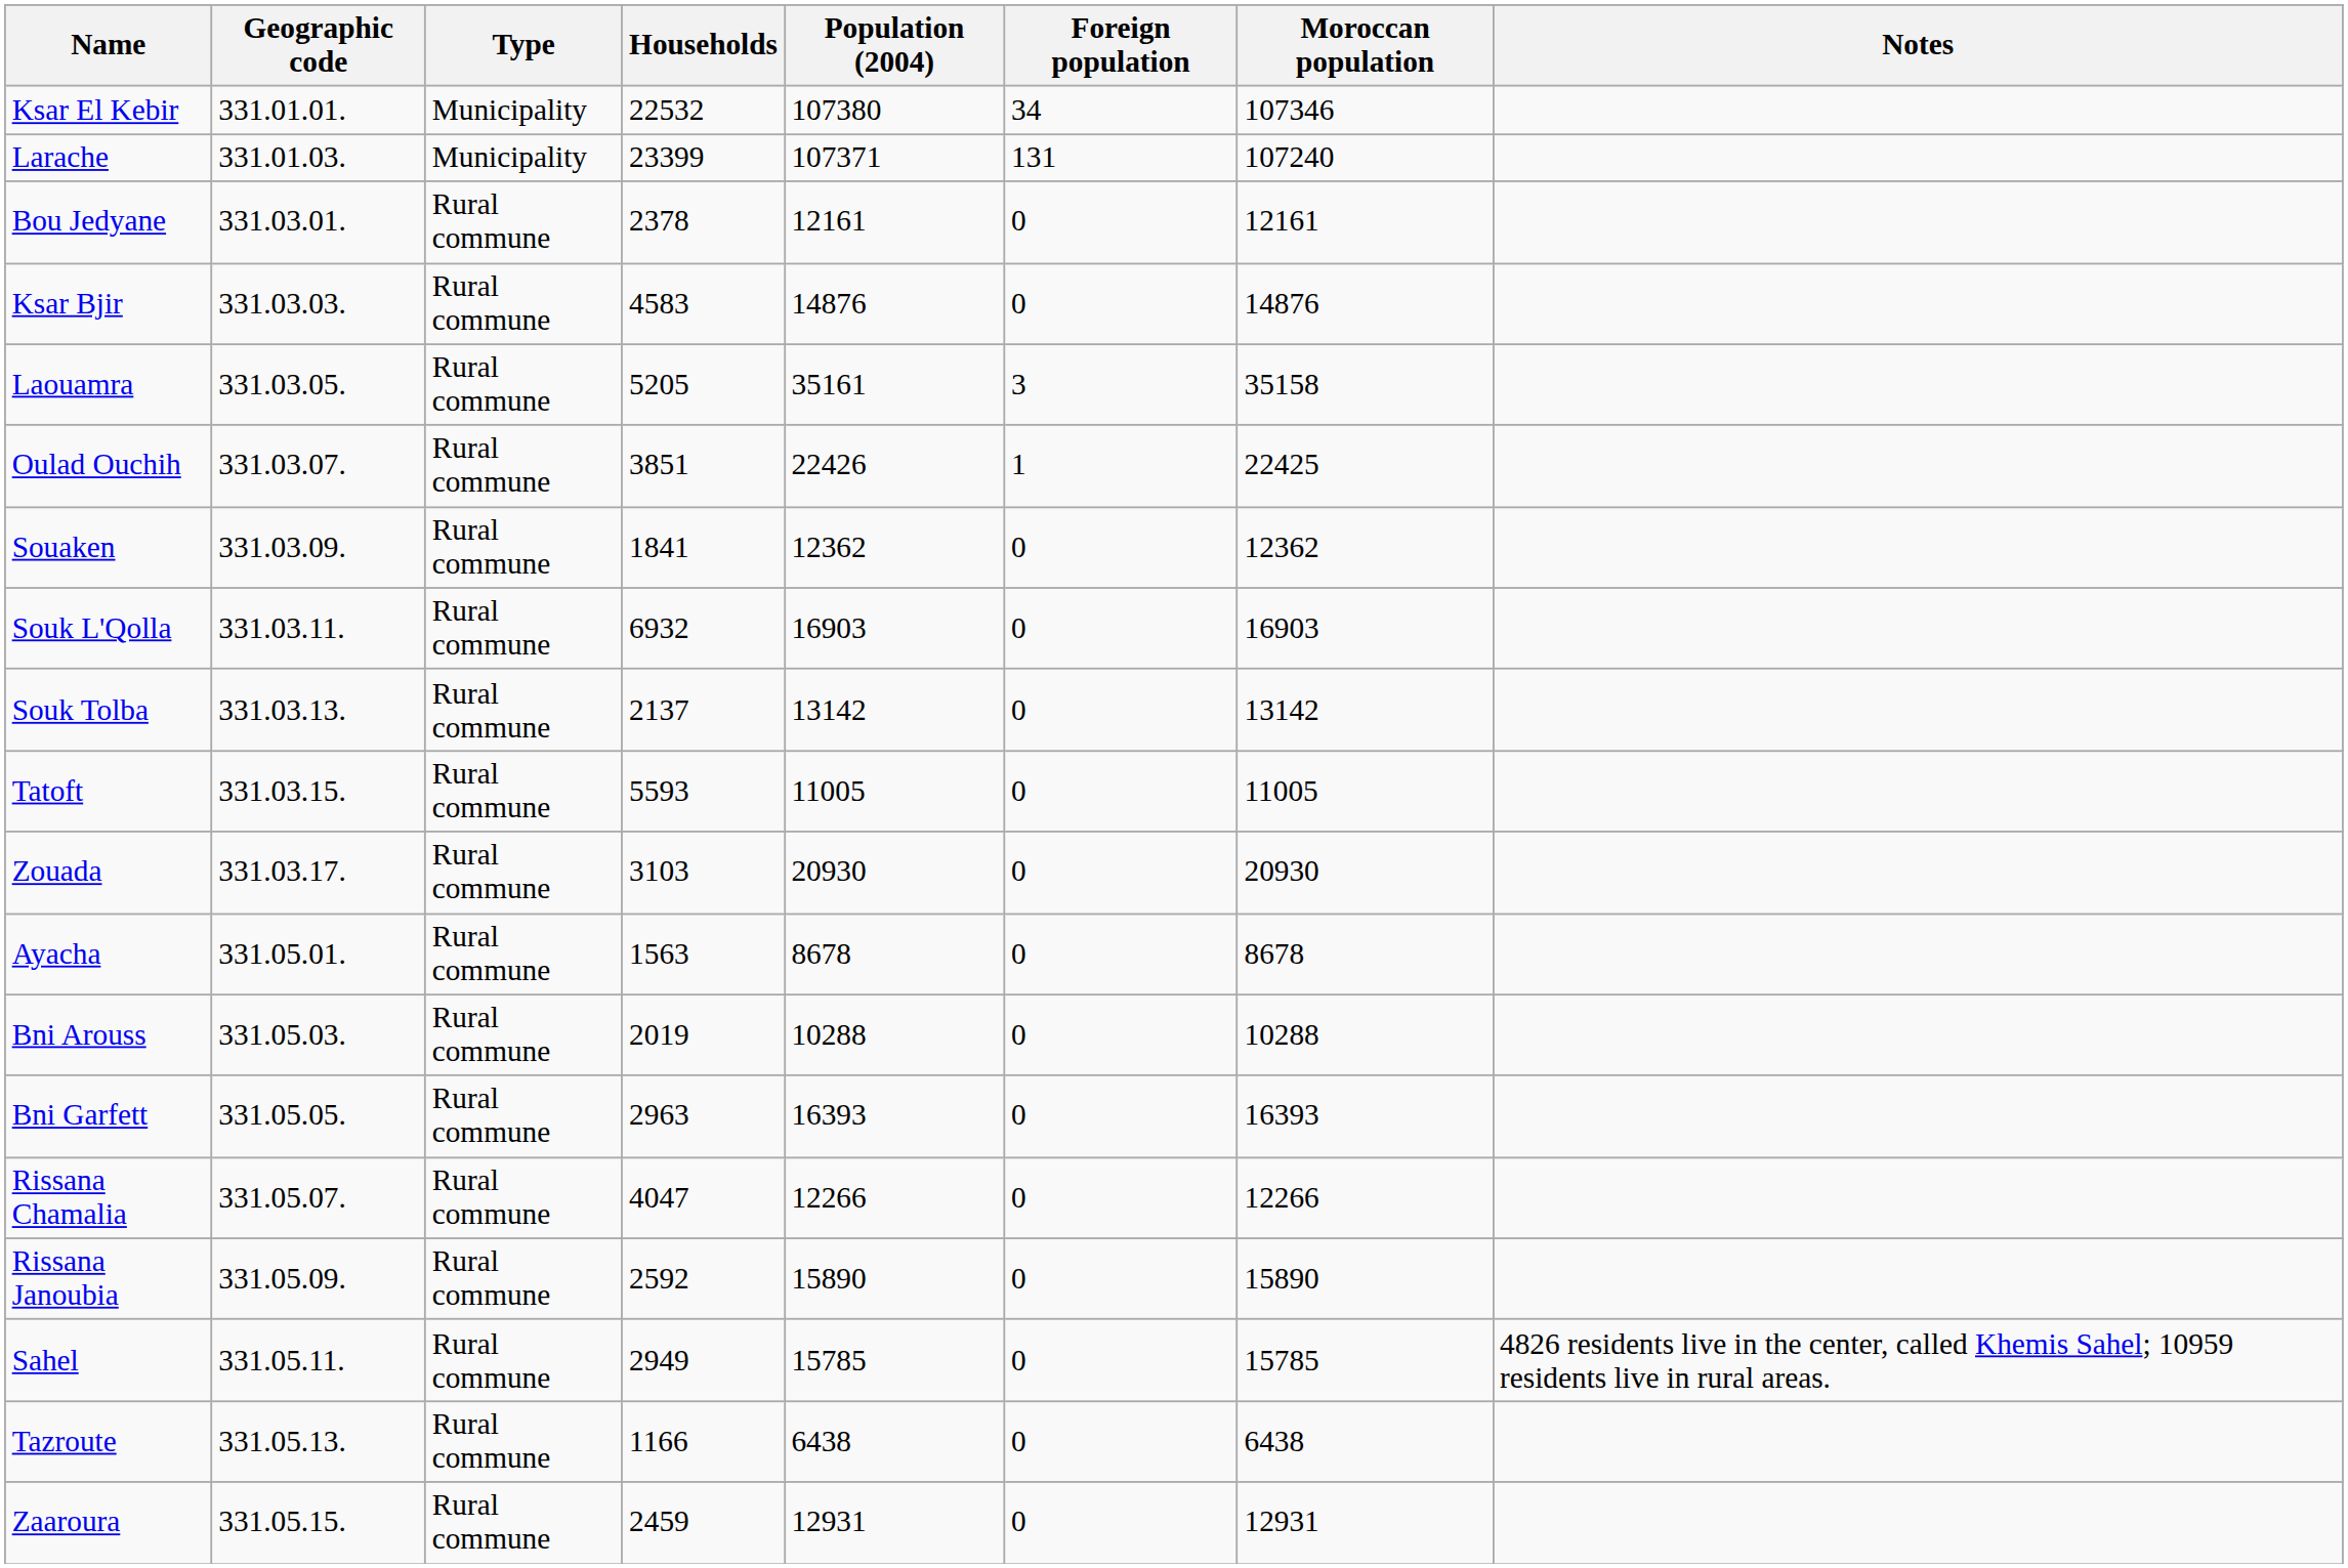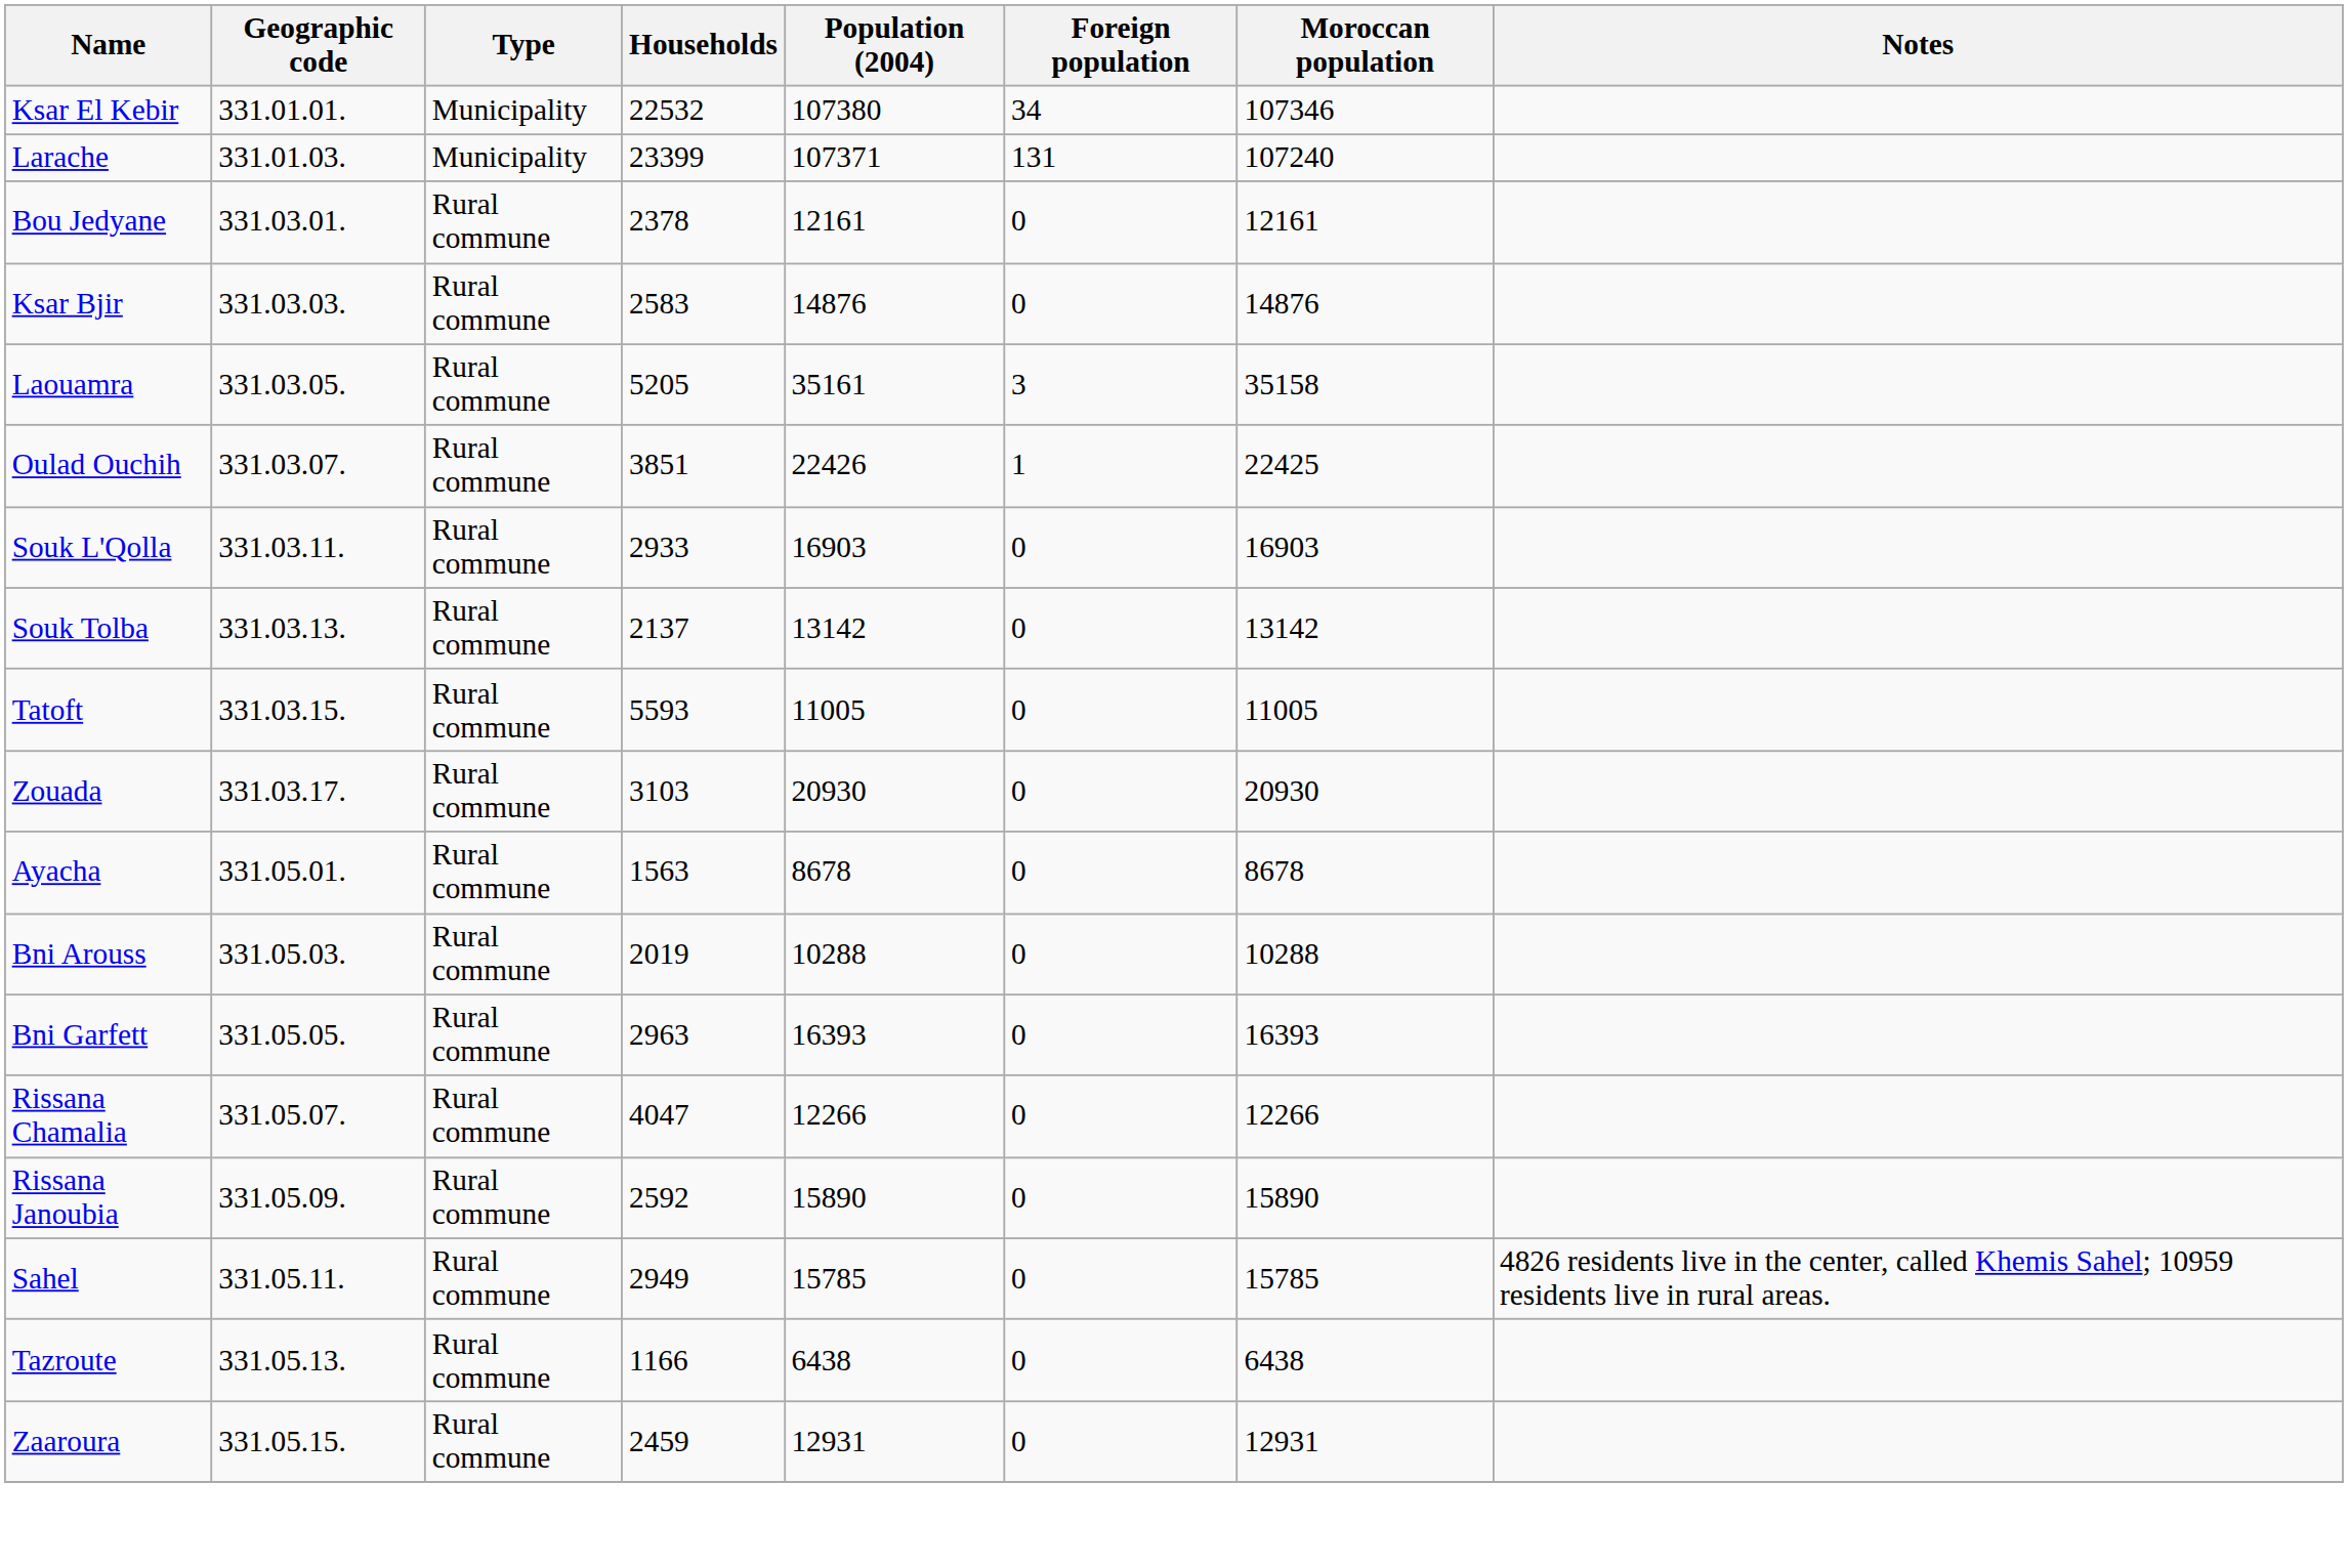 <table class="wikitable sortable">
 <tr>
 <th>Name</th>
 <th>Geographic code</th>
 <th>Type</th>
 <th>Households</th>
 <th>Population (2004)</th>
 <th>Foreign population</th>
 <th>Moroccan population</th>
 <th>Notes</th>
 </tr>
 <tr>
 <td><a href='#'>Ksar El Kebir</a></td>
 <td>331.01.01.</td>
 <td>Municipality</td>
 <td>22532</td>
 <td>107380</td>
 <td>34</td>
 <td>107346</td>
 <td></td>
 </tr>
 <tr>
 <td><a href='#'>Larache</a></td>
 <td>331.01.03.</td>
 <td>Municipality</td>
 <td>23399</td>
 <td>107371</td>
 <td>131</td>
 <td>107240</td>
 <td></td>
 </tr>
 <tr>
 <td><a href='#'>Bou Jedyane</a></td>
 <td>331.03.01.</td>
 <td>Rural commune</td>
 <td>2378</td>
 <td>12161</td>
 <td>0</td>
 <td>12161</td>
 <td></td>
 </tr>
 <tr>
 <td><a href='#'>Ksar Bjir</a></td>
 <td>331.03.03.</td>
 <td>Rural commune</td>
-<td>4583</td>
+<td>2583</td>
 <td>14876</td>
 <td>0</td>
 <td>14876</td>
 <td></td>
 </tr>
 <tr>
 <td><a href='#'>Laouamra</a></td>
 <td>331.03.05.</td>
 <td>Rural commune</td>
 <td>5205</td>
 <td>35161</td>
 <td>3</td>
 <td>35158</td>
 <td></td>
 </tr>
 <tr>
 <td><a href='#'>Oulad Ouchih</a></td>
 <td>331.03.07.</td>
 <td>Rural commune</td>
 <td>3851</td>
 <td>22426</td>
 <td>1</td>
 <td>22425</td>
 <td></td>
 </tr>
 <tr>
-<td><a href='#'>Souaken</a></td>
-<td>331.03.09.</td>
-<td>Rural commune</td>
-<td>1841</td>
-<td>12362</td>
-<td>0</td>
-<td>12362</td>
-<td></td>
-</tr>
-<tr>
 <td><a href='#'>Souk L'Qolla</a></td>
 <td>331.03.11.</td>
 <td>Rural commune</td>
-<td>6932</td>
+<td>2933</td>
 <td>16903</td>
 <td>0</td>
 <td>16903</td>
 <td></td>
 </tr>
 <tr>
 <td><a href='#'>Souk Tolba</a></td>
 <td>331.03.13.</td>
 <td>Rural commune</td>
 <td>2137</td>
 <td>13142</td>
 <td>0</td>
 <td>13142</td>
 <td></td>
 </tr>
 <tr>
 <td><a href='#'>Tatoft</a></td>
 <td>331.03.15.</td>
 <td>Rural commune</td>
 <td>5593</td>
 <td>11005</td>
 <td>0</td>
 <td>11005</td>
 <td></td>
 </tr>
 <tr>
 <td><a href='#'>Zouada</a></td>
 <td>331.03.17.</td>
 <td>Rural commune</td>
 <td>3103</td>
 <td>20930</td>
 <td>0</td>
 <td>20930</td>
 <td></td>
 </tr>
 <tr>
 <td><a href='#'>Ayacha</a></td>
 <td>331.05.01.</td>
 <td>Rural commune</td>
 <td>1563</td>
 <td>8678</td>
 <td>0</td>
 <td>8678</td>
 <td></td>
 </tr>
 <tr>
 <td><a href='#'>Bni Arouss</a></td>
 <td>331.05.03.</td>
 <td>Rural commune</td>
 <td>2019</td>
 <td>10288</td>
 <td>0</td>
 <td>10288</td>
 <td></td>
 </tr>
 <tr>
 <td><a href='#'>Bni Garfett</a></td>
 <td>331.05.05.</td>
 <td>Rural commune</td>
 <td>2963</td>
 <td>16393</td>
 <td>0</td>
 <td>16393</td>
 <td></td>
 </tr>
 <tr>
 <td><a href='#'>Rissana Chamalia</a></td>
 <td>331.05.07.</td>
 <td>Rural commune</td>
 <td>4047</td>
 <td>12266</td>
 <td>0</td>
 <td>12266</td>
 <td></td>
 </tr>
 <tr>
 <td><a href='#'>Rissana Janoubia</a></td>
 <td>331.05.09.</td>
 <td>Rural commune</td>
 <td>2592</td>
 <td>15890</td>
 <td>0</td>
 <td>15890</td>
 <td></td>
 </tr>
 <tr>
 <td><a href='#'>Sahel</a></td>
 <td>331.05.11.</td>
 <td>Rural commune</td>
 <td>2949</td>
 <td>15785</td>
 <td>0</td>
 <td>15785</td>
 <td>4826 residents live in the center, called <a href='#'>Khemis Sahel</a>; 10959 residents live in rural areas.</td>
 </tr>
 <tr>
 <td><a href='#'>Tazroute</a></td>
 <td>331.05.13.</td>
 <td>Rural commune</td>
 <td>1166</td>
 <td>6438</td>
 <td>0</td>
 <td>6438</td>
 <td></td>
 </tr>
 <tr>
 <td><a href='#'>Zaaroura</a></td>
 <td>331.05.15.</td>
 <td>Rural commune</td>
 <td>2459</td>
 <td>12931</td>
 <td>0</td>
 <td>12931</td>
 <td></td>
 </tr>
 <tr>
 </tr>
 </table>
